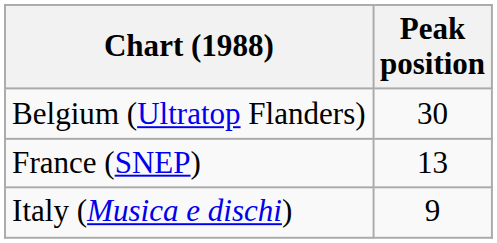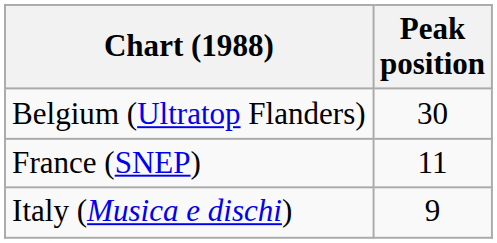 <table class="wikitable sortable">
 <tr>
 <th>Chart (1988)</th>
 <th>Peak<br>position</th>
 </tr>
 <tr>
 <td>Belgium (<a href='#'>Ultratop</a> Flanders)</td>
 <td align="center">30</td>
 </tr>
 <tr>
 <td>France (<a href='#'>SNEP</a>)</td>
-<td align="center">13</td>
+<td align="center">11</td>
 </tr>
 <tr>
 <td scope="row">Italy (<em><a href='#'>Musica e dischi</a></em>)</td>
 <td align="center">9</td>
 </tr>
 </table>
